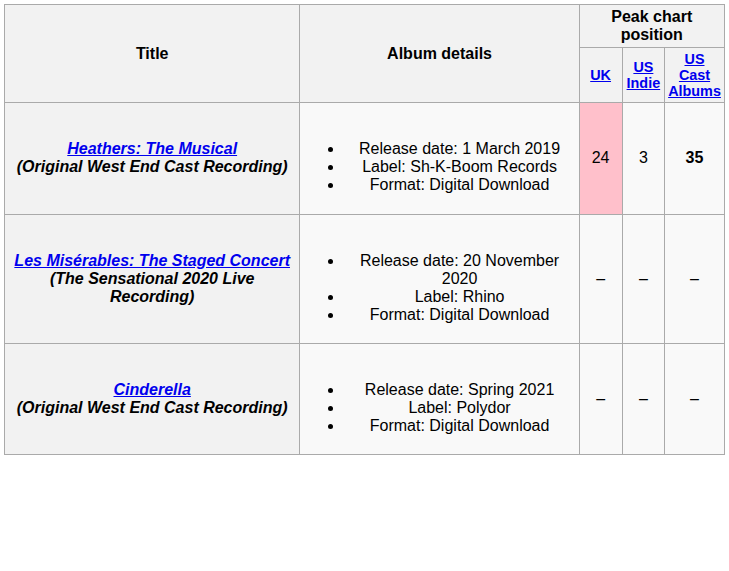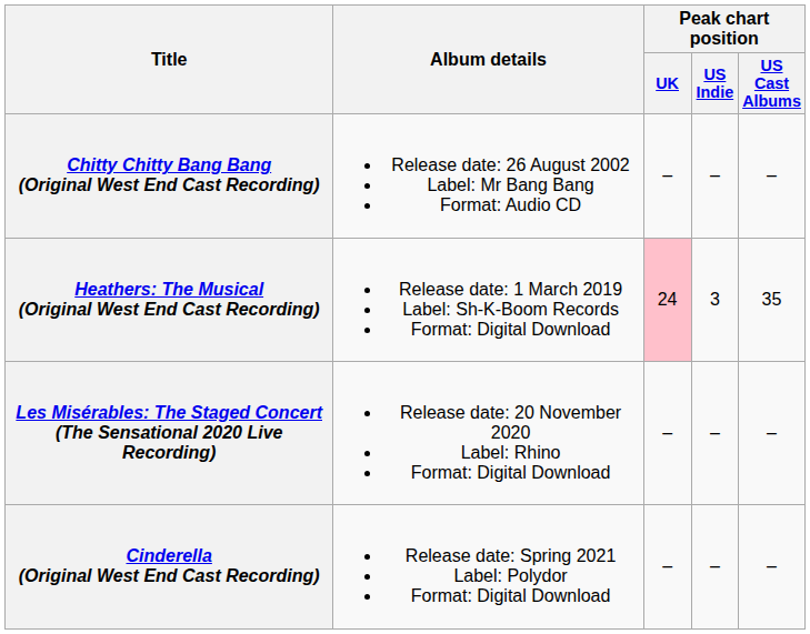 <table class="wikitable plainrowheaders" style="text-align:center;">
 <tr>
 <th scope="col" rowspan="2" style="width:18em;">Title</th>
 <th scope="col" rowspan="2" style="width:17em;">Album details</th>
 <th scope="col" colspan="3" style="width:7em;">Peak chart position</th>
 </tr>
 <tr>
 <th scope="col" style="width:2.5em;font-size:90%;"><a href='#'>UK</a><br></th>
 <th scope="col" style="width:2.5em;font-size:90%;"><a href='#'>US Indie</a><br></th>
 <th scope="col" style="width:2.5em;font-size:90%;"><a href='#'>US Cast Albums</a><br></th>
 </tr>
 <tr>
+<th><em><a href='#'>Chitty Chitty Bang Bang</a> <br>(Original West End Cast Recording)</em></th>
+<td><br><ul><li>Release date: 26 August 2002</li><li>Label: Mr Bang Bang</li><li>Format: Audio CD</li></ul></td>
+<td>–</td>
+<td>–</td>
+<td>–</td>
+</tr>
+<tr>
 <th><em><a href='#'>Heathers: The Musical</a> <br> (Original West End Cast Recording)</em></th>
 <td><br><ul><li>Release date: 1 March 2019</li><li>Label: Sh-K-Boom Records</li><li>Format: Digital Download</li></ul></td>
 <td style="background: pink;">24</td>
 <td>3</td>
-<td><strong>35</strong></td>
+<td>35</td>
 </tr>
 <tr>
 <th><em><a href='#'>Les Misérables: The Staged Concert</a></em><br><em>(The Sensational 2020 Live Recording)</em></th>
 <td><br><ul><li>Release date: 20 November 2020</li><li>Label: Rhino</li><li>Format: Digital Download</li></ul></td>
 <td>–</td>
 <td>–</td>
 <td>–</td>
 </tr>
 <tr>
 <th><em><a href='#'>Cinderella</a></em><br><em>(Original West End Cast Recording)</em></th>
 <td><br><ul><li>Release date: Spring 2021</li><li>Label: Polydor</li><li>Format: Digital Download</li></ul></td>
 <td>–</td>
 <td>–</td>
 <td>–</td>
 </tr>
 </table>
